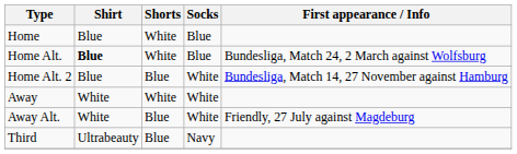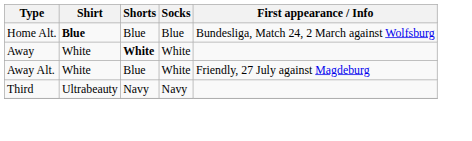 <table class="wikitable">
 <tr>
 <th>Type</th>
 <th>Shirt</th>
 <th>Shorts</th>
 <th>Socks</th>
 <th>First appearance / Info</th>
 </tr>
 <tr>
-<td>Home</td>
-<td>Blue</td>
-<td>White</td>
-<td>Blue</td>
-<td></td>
-</tr>
-<tr>
 <td>Home Alt.</td>
 <td><strong>Blue</strong></td>
-<td>White</td>
+<td>Blue</td>
 <td>Blue</td>
 <td>Bundesliga, Match 24, 2 March against <a href='#'>Wolfsburg</a></td>
 </tr>
 <tr>
-<td>Home Alt. 2</td>
-<td>Blue</td>
-<td>Blue</td>
-<td>White</td>
-<td><a href='#'>Bundesliga</a>, Match 14, 27 November against <a href='#'>Hamburg</a></td>
-</tr>
-<tr>
 <td>Away</td>
 <td>White</td>
-<td>White</td>
+<td><strong>White</strong></td>
 <td>White</td>
 <td></td>
 </tr>
 <tr>
 <td>Away Alt.</td>
 <td>White</td>
 <td>Blue</td>
 <td>White</td>
 <td>Friendly, 27 July against <a href='#'>Magdeburg</a></td>
 </tr>
 <tr>
 <td>Third</td>
 <td>Ultrabeauty</td>
-<td>Blue</td>
+<td>Navy</td>
 <td>Navy</td>
 <td></td>
 </tr>
 <tr>
 </tr>
 </table>
